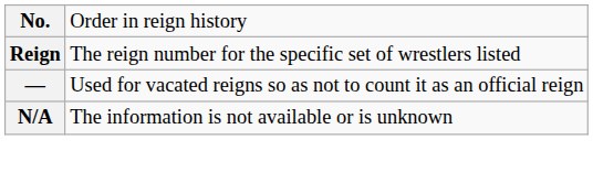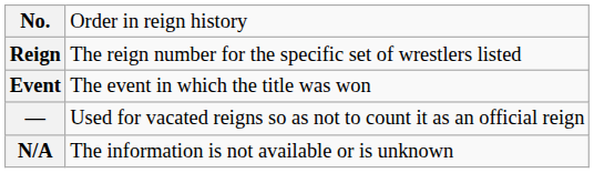 <table class="wikitable">
 <tr>
 <th><strong>No.</strong></th>
 <td>Order in reign history</td>
 </tr>
 <tr>
 <th><strong>Reign</strong></th>
 <td>The reign number for the specific set of wrestlers listed</td>
 </tr>
 <tr>
+<th><strong>Event</strong></th>
+<td>The event in which the title was won</td>
+</tr>
+<tr>
 <th>—</th>
 <td>Used for vacated reigns so as not to count it as an official reign</td>
 </tr>
 <tr>
 <th>N/A</th>
 <td>The information is not available or is unknown</td>
 </tr>
 </table>
